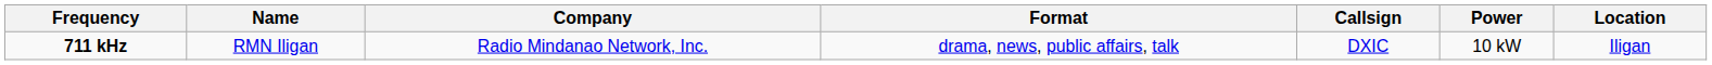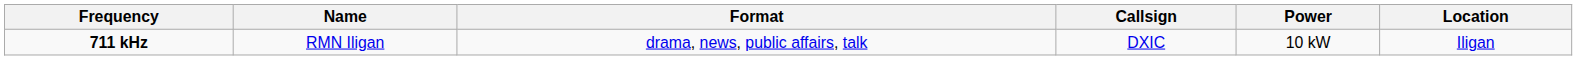 <table class="wikitable" style="width:100%; text-align:center;">
 <tr>
 <th>Frequency</th>
 <th>Name</th>
-<th>Company</th>
 <th>Format</th>
 <th>Callsign</th>
 <th>Power</th>
 <th>Location</th>
 </tr>
 <tr>
 <td><strong>711 kHz</strong></td>
 <td><a href='#'>RMN Iligan</a></td>
-<td><a href='#'>Radio Mindanao Network, Inc.</a></td>
 <td><a href='#'>drama</a>, <a href='#'>news</a>, <a href='#'>public affairs</a>, <a href='#'>talk</a></td>
 <td><a href='#'>DXIC</a></td>
 <td>10 kW</td>
 <td><a href='#'>Iligan</a></td>
 </tr>
 </table>
